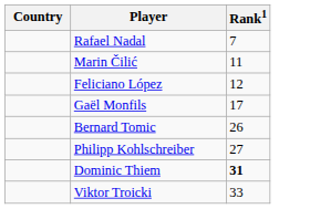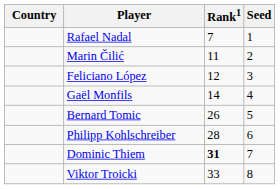 <table class="sortable wikitable">
 <tr>
 <th width="70">Country</th>
 <th width="175">Player</th>
 <th>Rank<sup>1</sup></th>
+<th>Seed</th>
 </tr>
 <tr>
 <td></td>
 <td><a href='#'>Rafael Nadal</a></td>
 <td>7</td>
+<td>1</td>
 </tr>
 <tr>
 <td></td>
 <td><a href='#'>Marin Čilić</a></td>
 <td>11</td>
+<td>2</td>
 </tr>
 <tr>
 <td></td>
 <td><a href='#'>Feliciano López</a></td>
 <td>12</td>
+<td>3</td>
 </tr>
 <tr>
 <td></td>
 <td><a href='#'>Gaël Monfils</a></td>
-<td>17</td>
+<td>14</td>
+<td>4</td>
 </tr>
 <tr>
 <td></td>
 <td><a href='#'>Bernard Tomic</a></td>
 <td>26</td>
+<td>5</td>
 </tr>
 <tr>
 <td></td>
 <td><a href='#'>Philipp Kohlschreiber</a></td>
-<td>27</td>
+<td>28</td>
+<td>6</td>
 </tr>
 <tr>
 <td></td>
 <td><a href='#'>Dominic Thiem</a></td>
 <td><strong>31</strong></td>
+<td>7</td>
 </tr>
 <tr>
 <td></td>
 <td><a href='#'>Viktor Troicki</a></td>
 <td>33</td>
+<td>8</td>
 </tr>
 </table>
